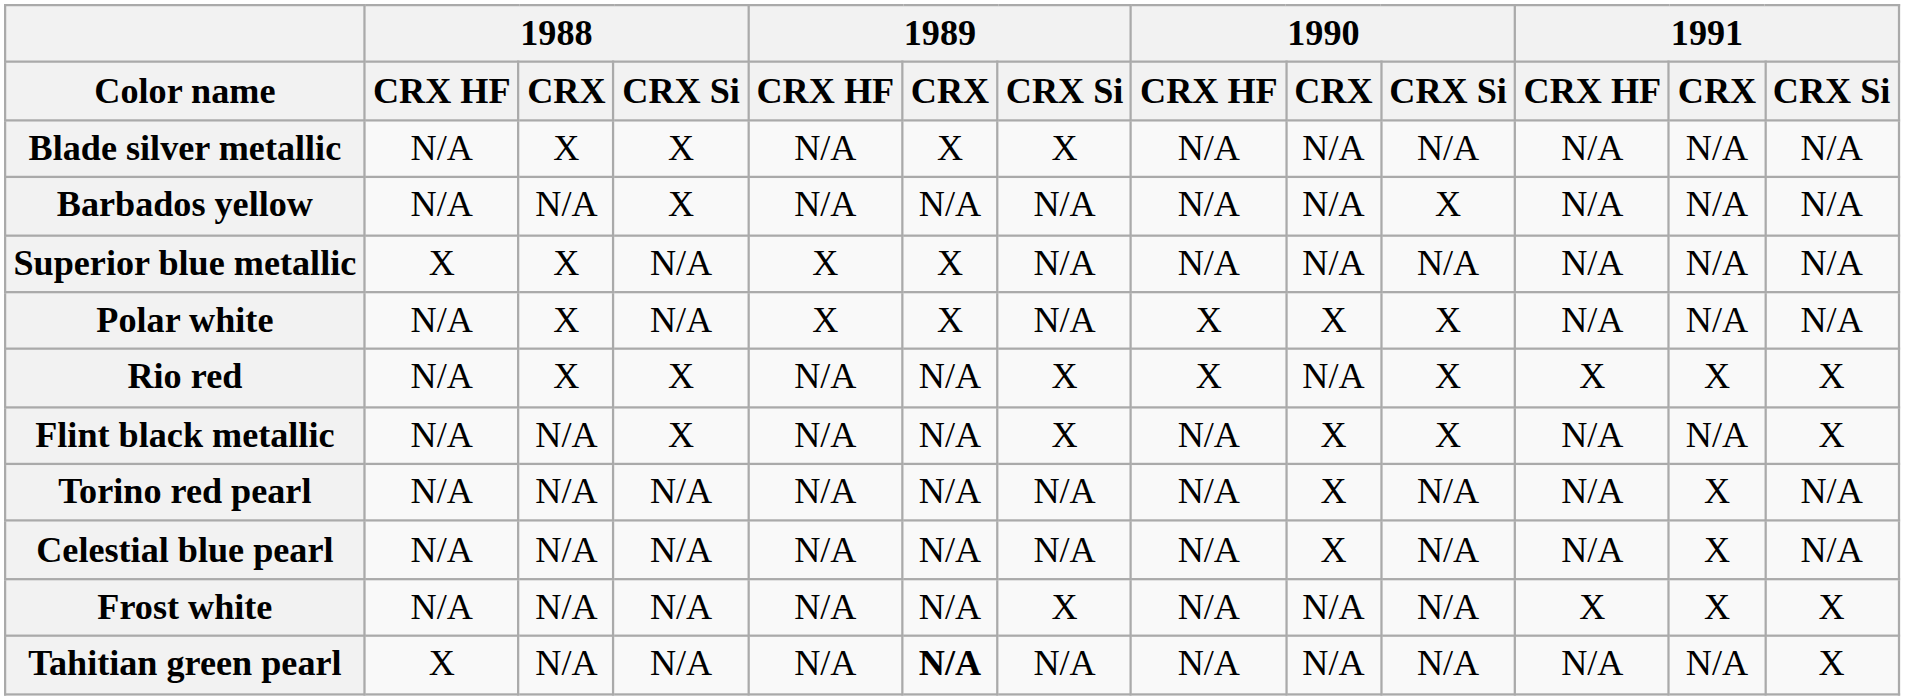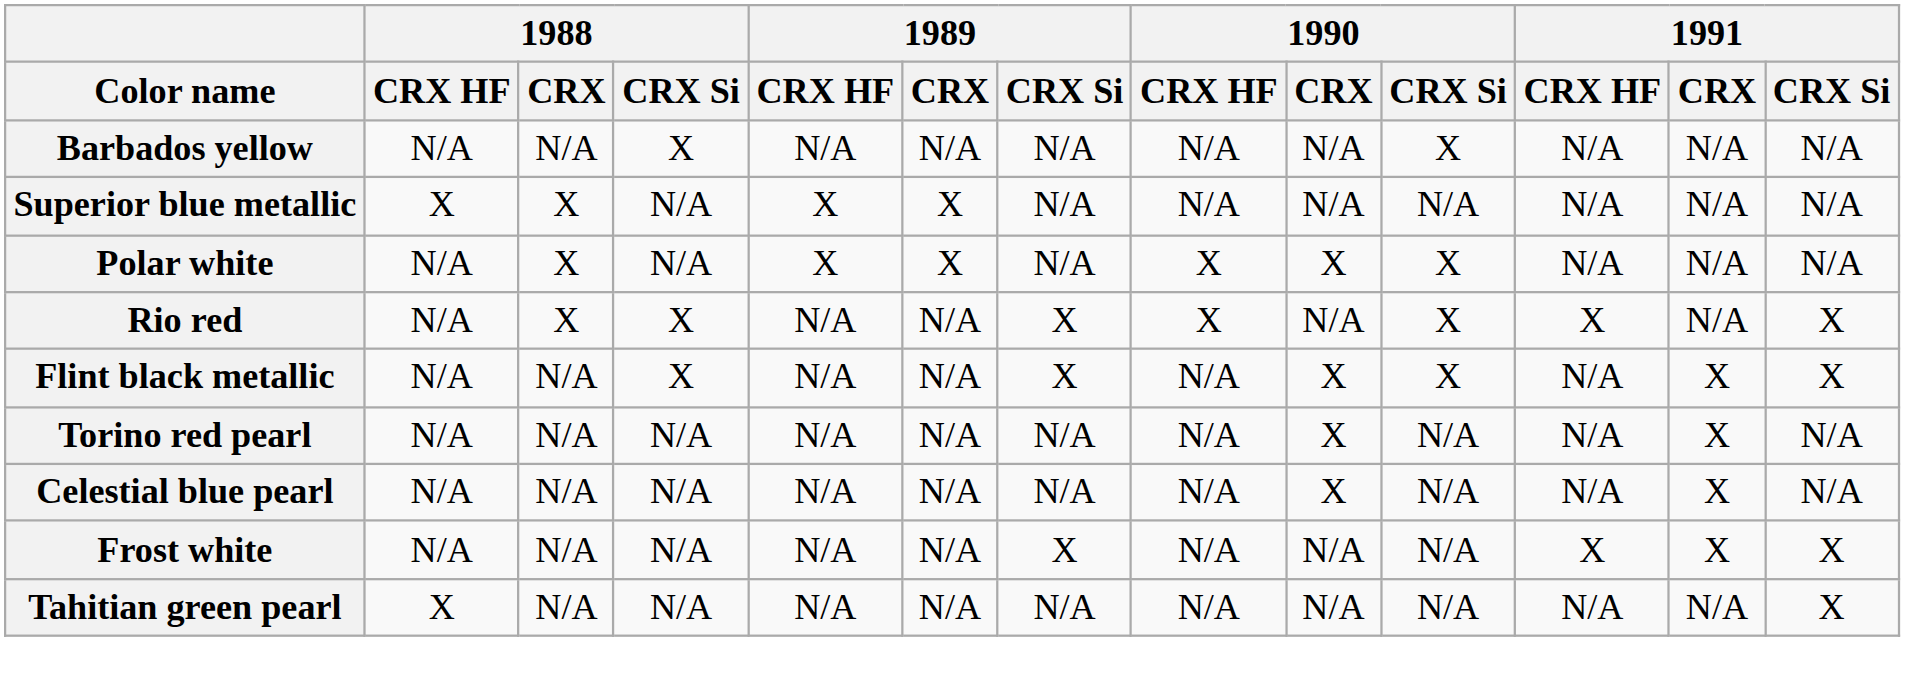 <table class="wikitable plainrowheaders" Style="text-align:center">
 <tr>
 <th></th>
 <th colspan=3>1988</th>
 <th colspan=3>1989</th>
 <th colspan=3>1990</th>
 <th colspan=3>1991</th>
 </tr>
 <tr>
 <th>Color name</th>
 <th>CRX HF</th>
 <th>CRX</th>
 <th>CRX Si</th>
 <th>CRX HF</th>
 <th>CRX</th>
 <th>CRX Si</th>
 <th>CRX HF</th>
 <th>CRX</th>
 <th>CRX Si</th>
 <th>CRX HF</th>
 <th>CRX</th>
 <th>CRX Si</th>
-</tr>
-<tr>
-<th scope="row">Blade silver metallic</th>
-<td>N/A</td>
-<td>X</td>
-<td>X</td>
-<td>N/A</td>
-<td>X</td>
-<td>X</td>
-<td>N/A</td>
-<td>N/A</td>
-<td>N/A</td>
-<td>N/A</td>
-<td>N/A</td>
-<td>N/A</td>
 </tr>
 <tr>
 <th scope="row">Barbados yellow</th>
 <td>N/A</td>
 <td>N/A</td>
 <td>X</td>
 <td>N/A</td>
 <td>N/A</td>
 <td>N/A</td>
 <td>N/A</td>
 <td>N/A</td>
 <td>X</td>
 <td>N/A</td>
 <td>N/A</td>
 <td>N/A</td>
 </tr>
 <tr>
 <th scope="row">Superior blue metallic</th>
 <td>X</td>
 <td>X</td>
 <td>N/A</td>
 <td>X</td>
 <td>X</td>
 <td>N/A</td>
 <td>N/A</td>
 <td>N/A</td>
 <td>N/A</td>
 <td>N/A</td>
 <td>N/A</td>
 <td>N/A</td>
 </tr>
 <tr>
 <th scope="row">Polar white</th>
 <td>N/A</td>
 <td>X</td>
 <td>N/A</td>
 <td>X</td>
 <td>X</td>
 <td>N/A</td>
 <td>X</td>
 <td>X</td>
 <td>X</td>
 <td>N/A</td>
 <td>N/A</td>
 <td>N/A</td>
 </tr>
 <tr>
 <th scope="row">Rio red</th>
 <td>N/A</td>
 <td>X</td>
 <td>X</td>
 <td>N/A</td>
 <td>N/A</td>
 <td>X</td>
 <td>X</td>
 <td>N/A</td>
 <td>X</td>
 <td>X</td>
-<td>X</td>
+<td>N/A</td>
 <td>X</td>
 </tr>
 <tr>
 <th scope="row">Flint black metallic</th>
 <td>N/A</td>
 <td>N/A</td>
 <td>X</td>
 <td>N/A</td>
 <td>N/A</td>
 <td>X</td>
 <td>N/A</td>
 <td>X</td>
 <td>X</td>
 <td>N/A</td>
-<td>N/A</td>
+<td>X</td>
 <td>X</td>
 </tr>
 <tr>
 <th scope="row">Torino red pearl</th>
 <td>N/A</td>
 <td>N/A</td>
 <td>N/A</td>
 <td>N/A</td>
 <td>N/A</td>
 <td>N/A</td>
 <td>N/A</td>
 <td>X</td>
 <td>N/A</td>
 <td>N/A</td>
 <td>X</td>
 <td>N/A</td>
 </tr>
 <tr>
 <th scope="row">Celestial blue pearl</th>
 <td>N/A</td>
 <td>N/A</td>
 <td>N/A</td>
 <td>N/A</td>
 <td>N/A</td>
 <td>N/A</td>
 <td>N/A</td>
 <td>X</td>
 <td>N/A</td>
 <td>N/A</td>
 <td>X</td>
 <td>N/A</td>
 </tr>
 <tr>
 <th scope="row">Frost white</th>
 <td>N/A</td>
 <td>N/A</td>
 <td>N/A</td>
 <td>N/A</td>
 <td>N/A</td>
 <td>X</td>
 <td>N/A</td>
 <td>N/A</td>
 <td>N/A</td>
 <td>X</td>
 <td>X</td>
 <td>X</td>
 </tr>
 <tr>
 <th scope="row">Tahitian green pearl</th>
 <td>X</td>
 <td>N/A</td>
 <td>N/A</td>
 <td>N/A</td>
-<td><strong>N/A</strong></td>
+<td>N/A</td>
 <td>N/A</td>
 <td>N/A</td>
 <td>N/A</td>
 <td>N/A</td>
 <td>N/A</td>
 <td>N/A</td>
 <td>X</td>
 </tr>
 </table>
